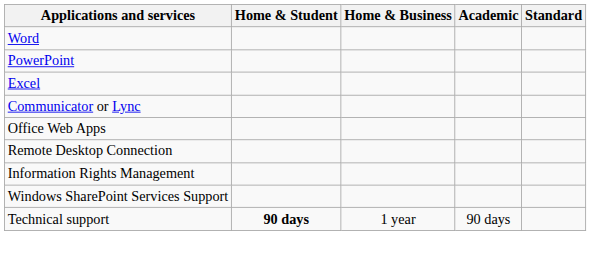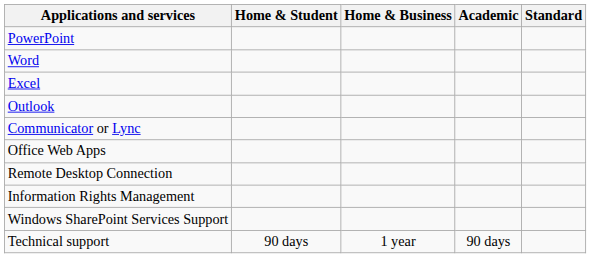 <table class="wikitable" style="text-align:center">
 <tr>
 <th>Applications and services</th>
 <th>Home & Student</th>
 <th>Home & Business</th>
 <th>Academic</th>
 <th>Standard</th>
 </tr>
 <tr>
+<td style="text-align:left"><a href='#'>PowerPoint</a></td>
+<td></td>
+<td></td>
+<td></td>
+<td></td>
+</tr>
+<tr>
 <td style="text-align:left"><a href='#'>Word</a></td>
 <td></td>
 <td></td>
 <td></td>
 <td></td>
 </tr>
 <tr>
-<td style="text-align:left"><a href='#'>PowerPoint</a></td>
+<td style="text-align:left"><a href='#'>Excel</a></td>
 <td></td>
 <td></td>
 <td></td>
 <td></td>
 </tr>
 <tr>
-<td style="text-align:left"><a href='#'>Excel</a></td>
+<td style="text-align:left"><a href='#'>Outlook</a></td>
 <td></td>
 <td></td>
 <td></td>
 <td></td>
 </tr>
 <tr>
 <td style="text-align:left"><a href='#'>Communicator</a> or <a href='#'>Lync</a></td>
 <td></td>
 <td></td>
 <td></td>
 <td></td>
 </tr>
 <tr>
 <td style="text-align:left">Office Web Apps</td>
 <td></td>
 <td></td>
 <td></td>
 <td></td>
 </tr>
 <tr>
 <td style="text-align:left">Remote Desktop Connection</td>
 <td></td>
 <td></td>
 <td></td>
 <td></td>
 </tr>
 <tr>
 <td style="text-align:left">Information Rights Management</td>
 <td></td>
 <td></td>
 <td></td>
 <td></td>
 </tr>
 <tr>
 <td style="text-align:left">Windows SharePoint Services Support</td>
 <td></td>
 <td></td>
 <td></td>
 <td></td>
 </tr>
 <tr>
 <td style="text-align:left">Technical support</td>
-<td><strong>90 days</strong></td>
+<td>90 days</td>
 <td>1 year</td>
 <td>90 days</td>
 <td></td>
 </tr>
 </table>
